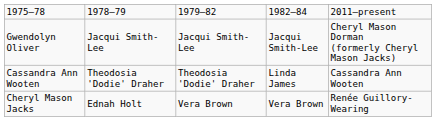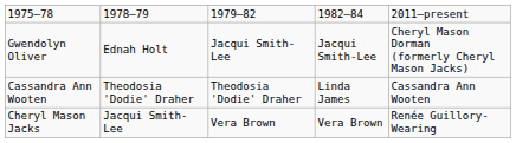 <table class="wikitable">
 <tr>
 <td>1975–78</td>
 <td>1978–79</td>
 <td>1979–82</td>
 <td>1982–84</td>
 <td>2011–present</td>
 </tr>
 <tr>
 <td>Gwendolyn Oliver</td>
-<td>Jacqui Smith-Lee</td>
+<td>Ednah Holt</td>
 <td>Jacqui Smith-Lee</td>
 <td>Jacqui Smith-Lee</td>
 <td>Cheryl Mason Dorman<br>(formerly Cheryl Mason Jacks)</td>
 </tr>
 <tr>
 <td>Cassandra Ann Wooten</td>
 <td>Theodosia 'Dodie' Draher</td>
 <td>Theodosia 'Dodie' Draher</td>
 <td>Linda James</td>
 <td>Cassandra Ann Wooten</td>
 </tr>
 <tr>
 <td>Cheryl Mason Jacks</td>
-<td>Ednah Holt</td>
+<td>Jacqui Smith-Lee</td>
 <td>Vera Brown</td>
 <td>Vera Brown</td>
 <td>Renée Guillory-Wearing</td>
 </tr>
 </table>
